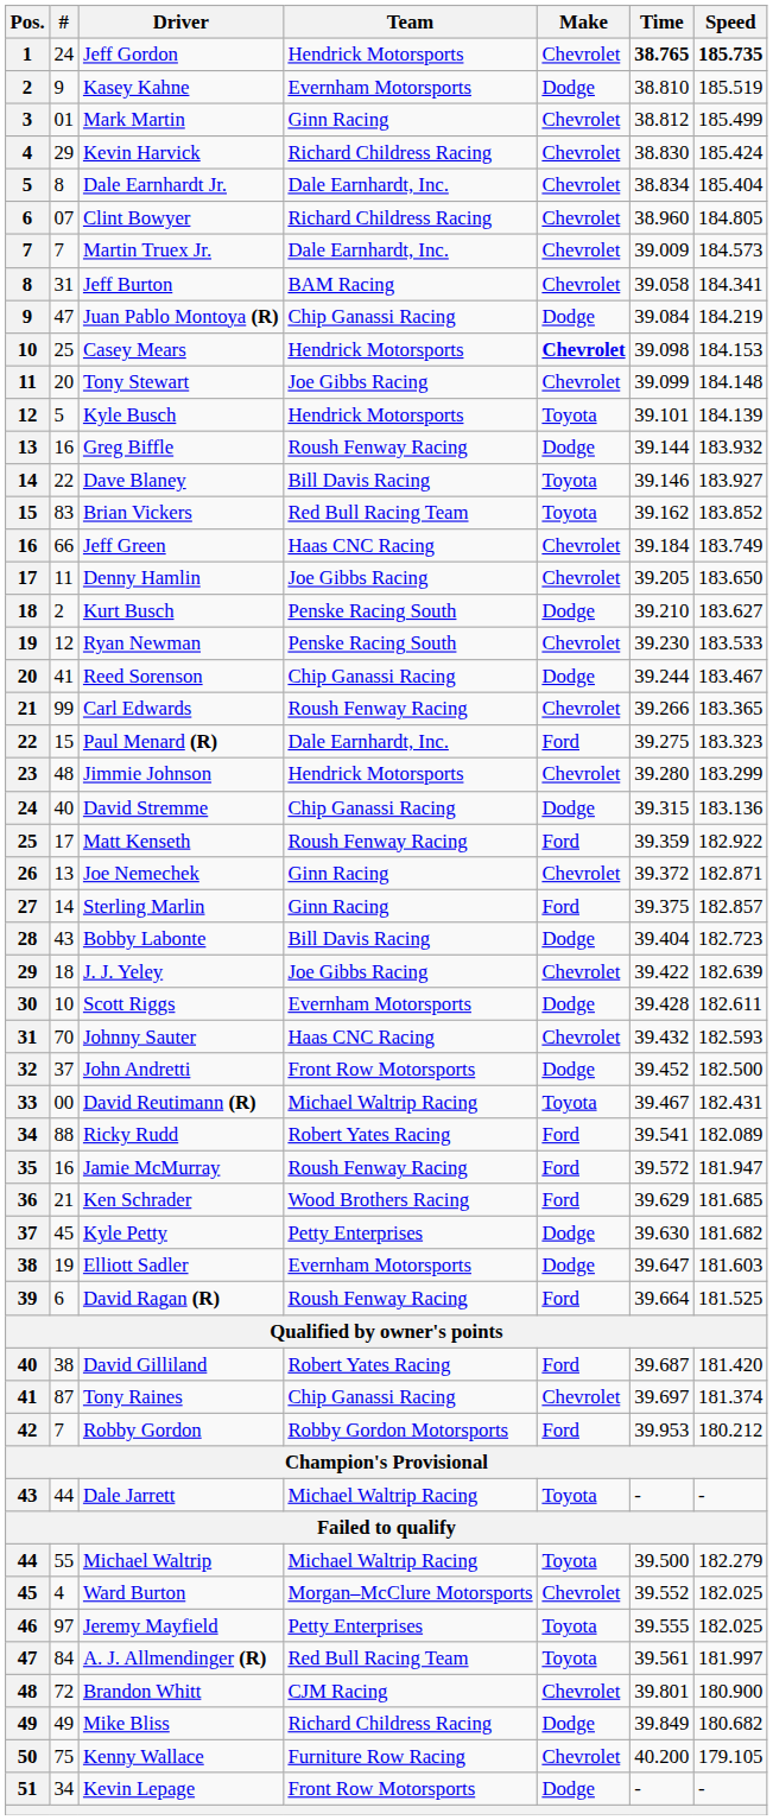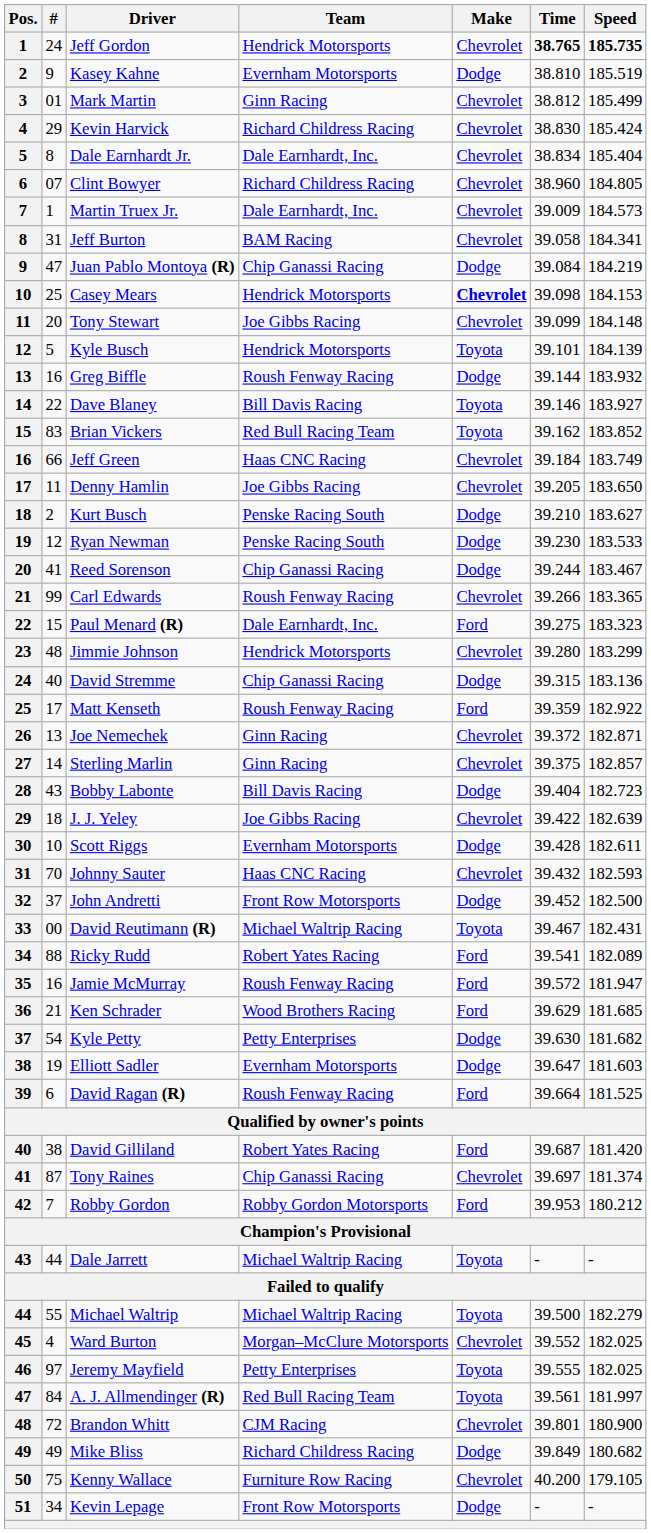 <table class="wikitable" style="font-size:95%">
 <tr>
 <th>Pos.</th>
 <th>#</th>
 <th>Driver</th>
 <th>Team</th>
 <th>Make</th>
 <th>Time</th>
 <th>Speed</th>
 </tr>
 <tr>
 <th>1</th>
 <td>24</td>
 <td><a href='#'>Jeff Gordon</a></td>
 <td><a href='#'>Hendrick Motorsports</a></td>
 <td><a href='#'>Chevrolet</a></td>
 <td><strong>38.765</strong></td>
 <td><strong>185.735</strong></td>
 </tr>
 <tr>
 <th>2</th>
 <td>9</td>
 <td><a href='#'>Kasey Kahne</a></td>
 <td><a href='#'>Evernham Motorsports</a></td>
 <td><a href='#'>Dodge</a></td>
 <td>38.810</td>
 <td>185.519</td>
 </tr>
 <tr>
 <th>3</th>
 <td>01</td>
 <td><a href='#'>Mark Martin</a></td>
 <td><a href='#'>Ginn Racing</a></td>
 <td><a href='#'>Chevrolet</a></td>
 <td>38.812</td>
 <td>185.499</td>
 </tr>
 <tr>
 <th>4</th>
 <td>29</td>
 <td><a href='#'>Kevin Harvick</a></td>
 <td><a href='#'>Richard Childress Racing</a></td>
 <td><a href='#'>Chevrolet</a></td>
 <td>38.830</td>
 <td>185.424</td>
 </tr>
 <tr>
 <th>5</th>
 <td>8</td>
 <td><a href='#'>Dale Earnhardt Jr.</a></td>
 <td><a href='#'>Dale Earnhardt, Inc.</a></td>
 <td><a href='#'>Chevrolet</a></td>
 <td>38.834</td>
 <td>185.404</td>
 </tr>
 <tr>
 <th>6</th>
 <td>07</td>
 <td><a href='#'>Clint Bowyer</a></td>
 <td><a href='#'>Richard Childress Racing</a></td>
 <td><a href='#'>Chevrolet</a></td>
 <td>38.960</td>
 <td>184.805</td>
 </tr>
 <tr>
 <th>7</th>
-<td>7</td>
+<td>1</td>
 <td><a href='#'>Martin Truex Jr.</a></td>
 <td><a href='#'>Dale Earnhardt, Inc.</a></td>
 <td><a href='#'>Chevrolet</a></td>
 <td>39.009</td>
 <td>184.573</td>
 </tr>
 <tr>
 <th>8</th>
 <td>31</td>
 <td><a href='#'>Jeff Burton</a></td>
 <td><a href='#'>BAM Racing</a></td>
 <td><a href='#'>Chevrolet</a></td>
 <td>39.058</td>
 <td>184.341</td>
 </tr>
 <tr>
 <th>9</th>
 <td>47</td>
 <td><a href='#'>Juan Pablo Montoya</a> <strong>(R)</strong></td>
 <td><a href='#'>Chip Ganassi Racing</a></td>
 <td><a href='#'>Dodge</a></td>
 <td>39.084</td>
 <td>184.219</td>
 </tr>
 <tr>
 <th>10</th>
 <td>25</td>
 <td><a href='#'>Casey Mears</a></td>
 <td><a href='#'>Hendrick Motorsports</a></td>
 <td><strong><a href='#'>Chevrolet</a></strong></td>
 <td>39.098</td>
 <td>184.153</td>
 </tr>
 <tr>
 <th>11</th>
 <td>20</td>
 <td><a href='#'>Tony Stewart</a></td>
 <td><a href='#'>Joe Gibbs Racing</a></td>
 <td><a href='#'>Chevrolet</a></td>
 <td>39.099</td>
 <td>184.148</td>
 </tr>
 <tr>
 <th>12</th>
 <td>5</td>
 <td><a href='#'>Kyle Busch</a></td>
 <td><a href='#'>Hendrick Motorsports</a></td>
 <td><a href='#'>Toyota</a></td>
 <td>39.101</td>
 <td>184.139</td>
 </tr>
 <tr>
 <th>13</th>
 <td>16</td>
 <td><a href='#'>Greg Biffle</a></td>
 <td><a href='#'>Roush Fenway Racing</a></td>
 <td><a href='#'>Dodge</a></td>
 <td>39.144</td>
 <td>183.932</td>
 </tr>
 <tr>
 <th>14</th>
 <td>22</td>
 <td><a href='#'>Dave Blaney</a></td>
 <td><a href='#'>Bill Davis Racing</a></td>
 <td><a href='#'>Toyota</a></td>
 <td>39.146</td>
 <td>183.927</td>
 </tr>
 <tr>
 <th>15</th>
 <td>83</td>
 <td><a href='#'>Brian Vickers</a></td>
 <td><a href='#'>Red Bull Racing Team</a></td>
 <td><a href='#'>Toyota</a></td>
 <td>39.162</td>
 <td>183.852</td>
 </tr>
 <tr>
 <th>16</th>
 <td>66</td>
 <td><a href='#'>Jeff Green</a></td>
 <td><a href='#'>Haas CNC Racing</a></td>
 <td><a href='#'>Chevrolet</a></td>
 <td>39.184</td>
 <td>183.749</td>
 </tr>
 <tr>
 <th>17</th>
 <td>11</td>
 <td><a href='#'>Denny Hamlin</a></td>
 <td><a href='#'>Joe Gibbs Racing</a></td>
 <td><a href='#'>Chevrolet</a></td>
 <td>39.205</td>
 <td>183.650</td>
 </tr>
 <tr>
 <th>18</th>
 <td>2</td>
 <td><a href='#'>Kurt Busch</a></td>
 <td><a href='#'>Penske Racing South</a></td>
 <td><a href='#'>Dodge</a></td>
 <td>39.210</td>
 <td>183.627</td>
 </tr>
 <tr>
 <th>19</th>
 <td>12</td>
 <td><a href='#'>Ryan Newman</a></td>
 <td><a href='#'>Penske Racing South</a></td>
-<td><a href='#'>Chevrolet</a></td>
+<td><a href='#'>Dodge</a></td>
 <td>39.230</td>
 <td>183.533</td>
 </tr>
 <tr>
 <th>20</th>
 <td>41</td>
 <td><a href='#'>Reed Sorenson</a></td>
 <td><a href='#'>Chip Ganassi Racing</a></td>
 <td><a href='#'>Dodge</a></td>
 <td>39.244</td>
 <td>183.467</td>
 </tr>
 <tr>
 <th>21</th>
 <td>99</td>
 <td><a href='#'>Carl Edwards</a></td>
 <td><a href='#'>Roush Fenway Racing</a></td>
 <td><a href='#'>Chevrolet</a></td>
 <td>39.266</td>
 <td>183.365</td>
 </tr>
 <tr>
 <th>22</th>
 <td>15</td>
 <td><a href='#'>Paul Menard</a> <strong>(R)</strong></td>
 <td><a href='#'>Dale Earnhardt, Inc.</a></td>
 <td><a href='#'>Ford</a></td>
 <td>39.275</td>
 <td>183.323</td>
 </tr>
 <tr>
 <th>23</th>
 <td>48</td>
 <td><a href='#'>Jimmie Johnson</a></td>
 <td><a href='#'>Hendrick Motorsports</a></td>
 <td><a href='#'>Chevrolet</a></td>
 <td>39.280</td>
 <td>183.299</td>
 </tr>
 <tr>
 <th>24</th>
 <td>40</td>
 <td><a href='#'>David Stremme</a></td>
 <td><a href='#'>Chip Ganassi Racing</a></td>
 <td><a href='#'>Dodge</a></td>
 <td>39.315</td>
 <td>183.136</td>
 </tr>
 <tr>
 <th>25</th>
 <td>17</td>
 <td><a href='#'>Matt Kenseth</a></td>
 <td><a href='#'>Roush Fenway Racing</a></td>
 <td><a href='#'>Ford</a></td>
 <td>39.359</td>
 <td>182.922</td>
 </tr>
 <tr>
 <th>26</th>
 <td>13</td>
 <td><a href='#'>Joe Nemechek</a></td>
 <td><a href='#'>Ginn Racing</a></td>
 <td><a href='#'>Chevrolet</a></td>
 <td>39.372</td>
 <td>182.871</td>
 </tr>
 <tr>
 <th>27</th>
 <td>14</td>
 <td><a href='#'>Sterling Marlin</a></td>
 <td><a href='#'>Ginn Racing</a></td>
-<td><a href='#'>Ford</a></td>
+<td><a href='#'>Chevrolet</a></td>
 <td>39.375</td>
 <td>182.857</td>
 </tr>
 <tr>
 <th>28</th>
 <td>43</td>
 <td><a href='#'>Bobby Labonte</a></td>
 <td><a href='#'>Bill Davis Racing</a></td>
 <td><a href='#'>Dodge</a></td>
 <td>39.404</td>
 <td>182.723</td>
 </tr>
 <tr>
 <th>29</th>
 <td>18</td>
 <td><a href='#'>J. J. Yeley</a></td>
 <td><a href='#'>Joe Gibbs Racing</a></td>
 <td><a href='#'>Chevrolet</a></td>
 <td>39.422</td>
 <td>182.639</td>
 </tr>
 <tr>
 <th>30</th>
 <td>10</td>
 <td><a href='#'>Scott Riggs</a></td>
 <td><a href='#'>Evernham Motorsports</a></td>
 <td><a href='#'>Dodge</a></td>
 <td>39.428</td>
 <td>182.611</td>
 </tr>
 <tr>
 <th>31</th>
 <td>70</td>
 <td><a href='#'>Johnny Sauter</a></td>
 <td><a href='#'>Haas CNC Racing</a></td>
 <td><a href='#'>Chevrolet</a></td>
 <td>39.432</td>
 <td>182.593</td>
 </tr>
 <tr>
 <th>32</th>
 <td>37</td>
 <td><a href='#'>John Andretti</a></td>
 <td><a href='#'>Front Row Motorsports</a></td>
 <td><a href='#'>Dodge</a></td>
 <td>39.452</td>
 <td>182.500</td>
 </tr>
 <tr>
 <th>33</th>
 <td>00</td>
 <td><a href='#'>David Reutimann</a> <strong>(R)</strong></td>
 <td><a href='#'>Michael Waltrip Racing</a></td>
 <td><a href='#'>Toyota</a></td>
 <td>39.467</td>
 <td>182.431</td>
 </tr>
 <tr>
 <th>34</th>
 <td>88</td>
 <td><a href='#'>Ricky Rudd</a></td>
 <td><a href='#'>Robert Yates Racing</a></td>
 <td><a href='#'>Ford</a></td>
 <td>39.541</td>
 <td>182.089</td>
 </tr>
 <tr>
 <th>35</th>
 <td>16</td>
 <td><a href='#'>Jamie McMurray</a></td>
 <td><a href='#'>Roush Fenway Racing</a></td>
 <td><a href='#'>Ford</a></td>
 <td>39.572</td>
 <td>181.947</td>
 </tr>
 <tr>
 <th>36</th>
 <td>21</td>
 <td><a href='#'>Ken Schrader</a></td>
 <td><a href='#'>Wood Brothers Racing</a></td>
 <td><a href='#'>Ford</a></td>
 <td>39.629</td>
 <td>181.685</td>
 </tr>
 <tr>
 <th>37</th>
-<td>45</td>
+<td>54</td>
 <td><a href='#'>Kyle Petty</a></td>
 <td><a href='#'>Petty Enterprises</a></td>
 <td><a href='#'>Dodge</a></td>
 <td>39.630</td>
 <td>181.682</td>
 </tr>
 <tr>
 <th>38</th>
 <td>19</td>
 <td><a href='#'>Elliott Sadler</a></td>
 <td><a href='#'>Evernham Motorsports</a></td>
 <td><a href='#'>Dodge</a></td>
 <td>39.647</td>
 <td>181.603</td>
 </tr>
 <tr>
 <th>39</th>
 <td>6</td>
 <td><a href='#'>David Ragan</a> <strong>(R)</strong></td>
 <td><a href='#'>Roush Fenway Racing</a></td>
 <td><a href='#'>Ford</a></td>
 <td>39.664</td>
 <td>181.525</td>
 </tr>
 <tr>
 <th colspan="7">Qualified by owner's points</th>
 </tr>
 <tr>
 <th>40</th>
 <td>38</td>
 <td><a href='#'>David Gilliland</a></td>
 <td><a href='#'>Robert Yates Racing</a></td>
 <td><a href='#'>Ford</a></td>
 <td>39.687</td>
 <td>181.420</td>
 </tr>
 <tr>
 <th>41</th>
 <td>87</td>
 <td><a href='#'>Tony Raines</a></td>
 <td><a href='#'>Chip Ganassi Racing</a></td>
 <td><a href='#'>Chevrolet</a></td>
 <td>39.697</td>
 <td>181.374</td>
 </tr>
 <tr>
 <th>42</th>
 <td>7</td>
 <td><a href='#'>Robby Gordon</a></td>
 <td><a href='#'>Robby Gordon Motorsports</a></td>
 <td><a href='#'>Ford</a></td>
 <td>39.953</td>
 <td>180.212</td>
 </tr>
 <tr>
 <th colspan="7">Champion's Provisional</th>
 </tr>
 <tr>
 <th>43</th>
 <td>44</td>
 <td><a href='#'>Dale Jarrett</a></td>
 <td><a href='#'>Michael Waltrip Racing</a></td>
 <td><a href='#'>Toyota</a></td>
 <td>-</td>
 <td>-</td>
 </tr>
 <tr>
 <th colspan="7">Failed to qualify</th>
 </tr>
 <tr>
 <th>44</th>
 <td>55</td>
 <td><a href='#'>Michael Waltrip</a></td>
 <td><a href='#'>Michael Waltrip Racing</a></td>
 <td><a href='#'>Toyota</a></td>
 <td>39.500</td>
 <td>182.279</td>
 </tr>
 <tr>
 <th>45</th>
 <td>4</td>
 <td><a href='#'>Ward Burton</a></td>
 <td><a href='#'>Morgan–McClure Motorsports</a></td>
 <td><a href='#'>Chevrolet</a></td>
 <td>39.552</td>
 <td>182.025</td>
 </tr>
 <tr>
 <th>46</th>
 <td>97</td>
 <td><a href='#'>Jeremy Mayfield</a></td>
 <td><a href='#'>Petty Enterprises</a></td>
 <td><a href='#'>Toyota</a></td>
 <td>39.555</td>
 <td>182.025</td>
 </tr>
 <tr>
 <th>47</th>
 <td>84</td>
 <td><a href='#'>A. J. Allmendinger</a> <strong>(R)</strong></td>
 <td><a href='#'>Red Bull Racing Team</a></td>
 <td><a href='#'>Toyota</a></td>
 <td>39.561</td>
 <td>181.997</td>
 </tr>
 <tr>
 <th>48</th>
 <td>72</td>
 <td><a href='#'>Brandon Whitt</a></td>
 <td><a href='#'>CJM Racing</a></td>
 <td><a href='#'>Chevrolet</a></td>
 <td>39.801</td>
 <td>180.900</td>
 </tr>
 <tr>
 <th>49</th>
 <td>49</td>
 <td><a href='#'>Mike Bliss</a></td>
 <td><a href='#'>Richard Childress Racing</a></td>
 <td><a href='#'>Dodge</a></td>
 <td>39.849</td>
 <td>180.682</td>
 </tr>
 <tr>
 <th>50</th>
 <td>75</td>
 <td><a href='#'>Kenny Wallace</a></td>
 <td><a href='#'>Furniture Row Racing</a></td>
 <td><a href='#'>Chevrolet</a></td>
 <td>40.200</td>
 <td>179.105</td>
 </tr>
 <tr>
 <th>51</th>
 <td>34</td>
 <td><a href='#'>Kevin Lepage</a></td>
 <td><a href='#'>Front Row Motorsports</a></td>
 <td><a href='#'>Dodge</a></td>
 <td>-</td>
 <td>-</td>
 </tr>
 <tr>
 <th colspan="7"></th>
 </tr>
 </table>
